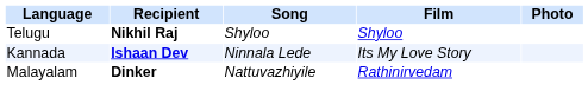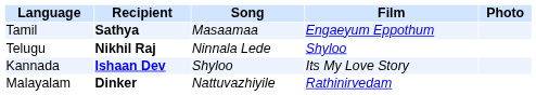 <table cellspacing="1" cellpadding="1" border="0" style="width:50%;">
 <tr style="background:#d1e4fd;">
 <th>Language</th>
 <th>Recipient</th>
 <th>Song</th>
 <th>Film</th>
 <th>Photo</th>
 </tr>
+<tr style="background:#edf3fe;">
+<td>Tamil</td>
+<td><strong>Sathya</strong></td>
+<td><em>Masaamaa</em></td>
+<td><em><a href='#'>Engaeyum Eppothum</a></em></td>
+<td></td>
+</tr>
 <tr>
 <td>Telugu</td>
 <td><strong>Nikhil Raj</strong></td>
-<td><em>Shyloo</em></td>
+<td><em>Ninnala Lede</em></td>
 <td><em><a href='#'>Shyloo</a></em></td>
 <td></td>
 </tr>
 <tr style="background:#edf3fe;">
 <td>Kannada</td>
 <td><strong><a href='#'>Ishaan Dev</a></strong></td>
-<td><em>Ninnala Lede</em></td>
+<td><em>Shyloo</em></td>
 <td><em>Its My Love Story</em></td>
 <td></td>
 </tr>
 <tr>
 <td>Malayalam</td>
 <td><strong>Dinker</strong></td>
 <td><em>Nattuvazhiyile</em></td>
 <td><em><a href='#'>Rathinirvedam</a></em></td>
 </tr>
 </table>
